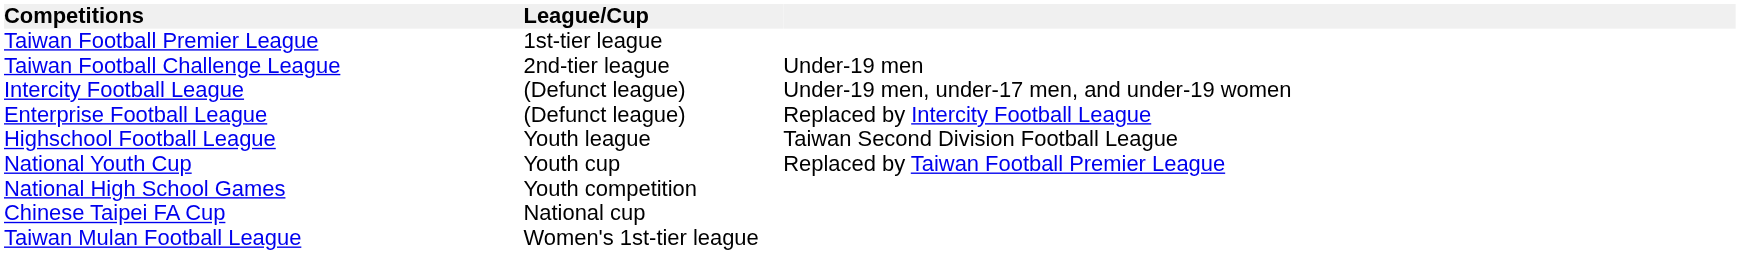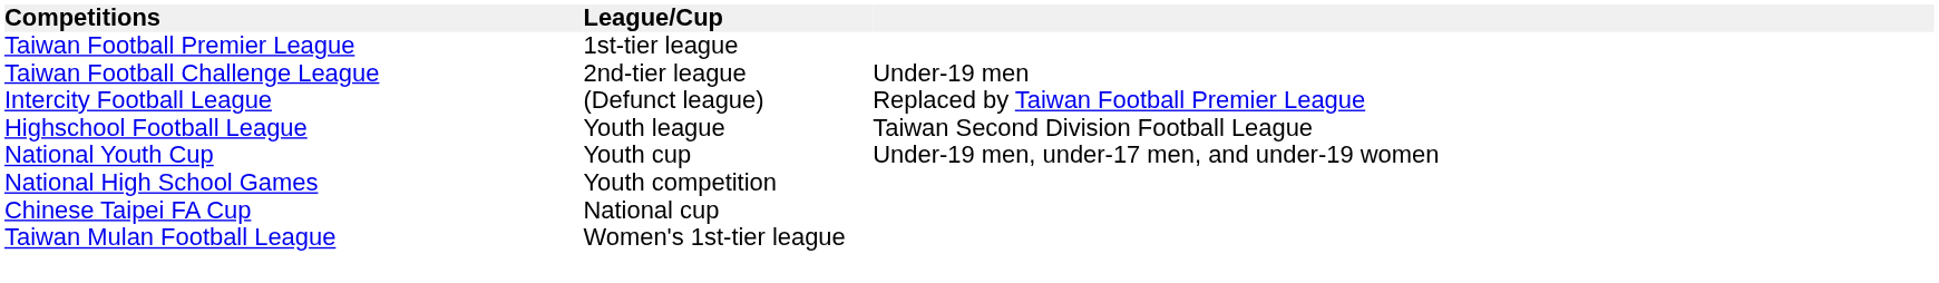 <table width="100%" cellspacing="0" cellpadding="0">
 <tr bgcolor="F0F0F0">
 <th width="30%" align="left"> Competitions</th>
 <th width="15%" align="left">League/Cup</th>
 <th width="55%" align="left"></th>
 </tr>
 <tr>
 <td><a href='#'>Taiwan Football Premier League</a></td>
 <td>1st-tier league</td>
 <td></td>
 <td></td>
 </tr>
 <tr>
 <td><a href='#'>Taiwan Football Challenge League</a></td>
 <td>2nd-tier league</td>
 <td>Under-19 men</td>
 <td></td>
 </tr>
 <tr>
 <td><a href='#'>Intercity Football League</a></td>
 <td>(Defunct league)</td>
-<td>Under-19 men, under-17 men, and under-19 women</td>
-<td></td>
-</tr>
-<tr>
-<td><a href='#'>Enterprise Football League</a></td>
-<td>(Defunct league)</td>
-<td>Replaced by <a href='#'>Intercity Football League</a></td>
+<td>Replaced by <a href='#'>Taiwan Football Premier League</a></td>
 <td></td>
 </tr>
 <tr>
 <td><a href='#'>Highschool Football League</a></td>
 <td>Youth league</td>
 <td>Taiwan Second Division Football League</td>
 <td></td>
 </tr>
 <tr>
 <td><a href='#'>National Youth Cup</a></td>
 <td>Youth cup</td>
-<td>Replaced by <a href='#'>Taiwan Football Premier League</a></td>
+<td>Under-19 men, under-17 men, and under-19 women</td>
 <td></td>
 </tr>
 <tr>
 <td><a href='#'>National High School Games</a></td>
 <td>Youth competition</td>
 <td></td>
 <td></td>
 </tr>
 <tr>
 <td><a href='#'>Chinese Taipei FA Cup</a></td>
 <td>National cup</td>
 <td></td>
 <td></td>
 </tr>
 <tr>
 <td><a href='#'>Taiwan Mulan Football League</a></td>
 <td>Women's 1st-tier league</td>
 <td></td>
 <td></td>
 </tr>
 </table>
